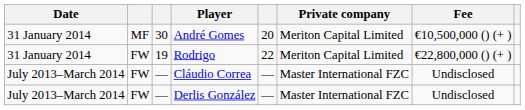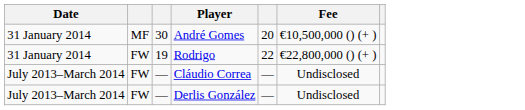 <table class="wikitable sortable" style="text-align:center;">
 <tr>
 <th>Date</th>
 <th></th>
 <th></th>
 <th>Player</th>
 <th></th>
-<th>Private company</th>
 <th>Fee</th>
 <th></th>
 </tr>
 <tr>
 <td align=left>31 January 2014</td>
 <td>MF</td>
 <td>30</td>
 <td align=left> <a href='#'>André Gomes</a></td>
 <td>20</td>
-<td align=left>Meriton Capital Limited</td>
 <td>€10,500,000 () (+ )</td>
 <td></td>
 </tr>
 <tr>
 <td align=left>31 January 2014</td>
 <td>FW</td>
 <td>19</td>
 <td align=left> <a href='#'>Rodrigo</a></td>
 <td>22</td>
-<td align=left>Meriton Capital Limited</td>
 <td>€22,800,000 () (+ )</td>
 <td></td>
 </tr>
 <tr>
 <td align=left>July 2013–March 2014</td>
 <td>FW</td>
 <td>—</td>
 <td align=left> <a href='#'>Cláudio Correa</a></td>
 <td>—</td>
-<td align=left>Master International FZC</td>
 <td>Undisclosed</td>
 <td></td>
 </tr>
 <tr>
 <td align=left>July 2013–March 2014</td>
 <td>FW</td>
 <td>—</td>
 <td align=left> <a href='#'>Derlis González</a></td>
 <td>—</td>
-<td align=left>Master International FZC</td>
 <td>Undisclosed</td>
 <td></td>
 </tr>
 </table>
